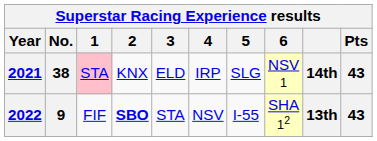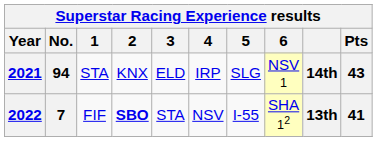 <table class="wikitable" style="text-align:center">
 <tr>
 <th colspan=10><a href='#'>Superstar Racing Experience</a> results</th>
 </tr>
 <tr>
 <th>Year</th>
 <th>No.</th>
 <th>1</th>
 <th>2</th>
 <th>3</th>
 <th>4</th>
 <th>5</th>
 <th>6</th>
 <th></th>
 <th>Pts</th>
 </tr>
 <tr>
 <th><a href='#'>2021</a></th>
-<th>38</th>
-<td style="background: pink;"><a href='#'>STA</a></td>
+<th>94</th>
+<td><a href='#'>STA</a></td>
 <td><a href='#'>KNX</a></td>
 <td><a href='#'>ELD</a></td>
 <td><a href='#'>IRP</a></td>
 <td><a href='#'>SLG</a></td>
 <td style="background:#FFFFBF;"><a href='#'>NSV</a><br><small>1</small></td>
 <th>14th</th>
 <th>43</th>
 </tr>
 <tr>
 <th><a href='#'>2022</a></th>
-<th>9</th>
+<th>7</th>
 <td><a href='#'>FIF</a></td>
 <td><strong><a href='#'>SBO</a></strong></td>
 <td><a href='#'>STA</a></td>
 <td><a href='#'>NSV</a></td>
 <td><a href='#'>I-55</a></td>
 <td style="background:#FFFFBF;"><a href='#'>SHA</a><br><small>1<sup>2</sup></small></td>
 <th>13th</th>
-<th>43</th>
+<th>41</th>
 </tr>
 </table>
